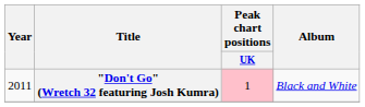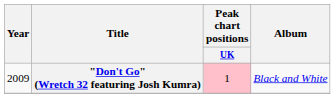 <table class="wikitable plainrowheaders" style="text-align:center;">
 <tr>
 <th scope="col" rowspan="2">Year</th>
 <th scope="col" rowspan="2">Title</th>
 <th scope="col" colspan="1">Peak chart positions</th>
 <th scope="col" rowspan="2">Album</th>
 </tr>
 <tr>
 <th scope="col" style="width:3em;font-size:85%;"><a href='#'>UK</a><br></th>
 </tr>
 <tr>
-<td>2011</td>
+<td>2009</td>
 <th scope="row">"<a href='#'>Don't Go</a>"<br><span>(<a href='#'>Wretch 32</a> featuring Josh Kumra)</span></th>
 <td style="background: pink;">1</td>
 <td><em><a href='#'>Black and White</a></em></td>
 </tr>
 <tr>
 </tr>
 </table>
